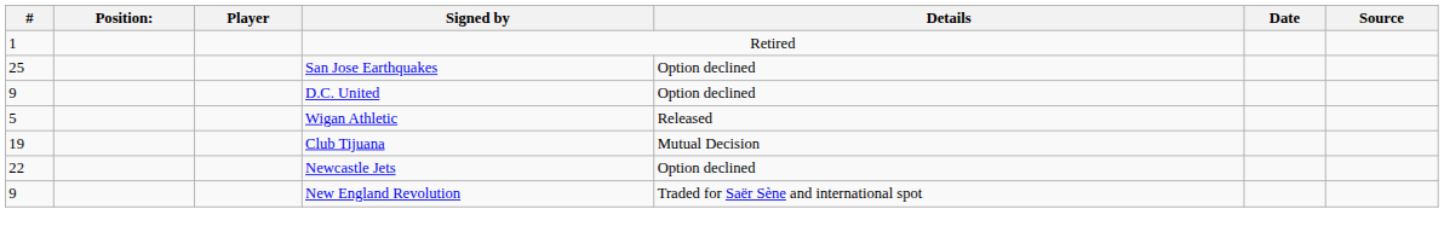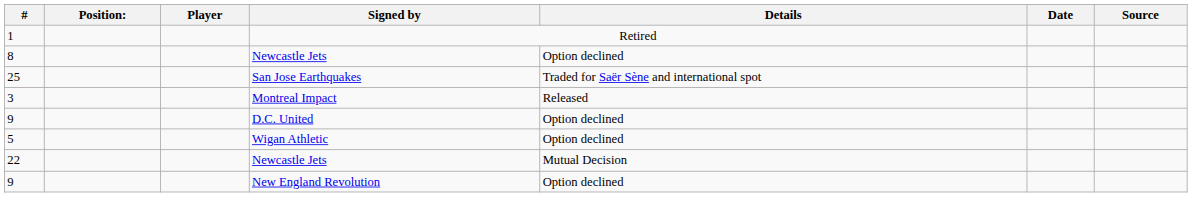 <table class="wikitable sortable" style="width:90%; text-align:center; font-size:95%; text-align:left">
 <tr>
 <th><strong>#</strong></th>
 <th><strong>Position:</strong></th>
 <th><strong>Player</strong></th>
 <th><strong>Signed by</strong></th>
 <th><strong>Details</strong></th>
 <th><strong>Date</strong></th>
 <th><strong>Source</strong></th>
 </tr>
 <tr>
 <td>1</td>
 <td></td>
 <td></td>
 <td align=center colspan=2>Retired</td>
 <td></td>
 <td></td>
 </tr>
 <tr>
+<td>8</td>
+<td></td>
+<td></td>
+<td> <a href='#'>Newcastle Jets</a></td>
+<td>Option declined</td>
+<td></td>
+<td></td>
+</tr>
+<tr>
 <td>25</td>
 <td></td>
 <td></td>
 <td> <a href='#'>San Jose Earthquakes</a></td>
-<td>Option declined</td>
+<td>Traded for <a href='#'>Saër Sène</a> and international spot</td>
+<td></td>
+<td></td>
+</tr>
+<tr>
+<td>3</td>
+<td></td>
+<td></td>
+<td> <a href='#'>Montreal Impact</a></td>
+<td>Released</td>
 <td></td>
 <td></td>
 </tr>
 <tr>
 <td>9</td>
 <td></td>
 <td></td>
 <td> <a href='#'>D.C. United</a></td>
 <td>Option declined</td>
 <td></td>
 <td></td>
 </tr>
 <tr>
 <td>5</td>
 <td></td>
 <td></td>
 <td> <a href='#'>Wigan Athletic</a></td>
-<td>Released</td>
-<td></td>
-<td></td>
-</tr>
-<tr>
-<td>19</td>
-<td></td>
-<td></td>
-<td> <a href='#'>Club Tijuana</a></td>
-<td>Mutual Decision</td>
+<td>Option declined</td>
 <td></td>
 <td></td>
 </tr>
 <tr>
 <td>22</td>
 <td></td>
 <td></td>
 <td> <a href='#'>Newcastle Jets</a></td>
-<td>Option declined</td>
+<td>Mutual Decision</td>
 <td></td>
 <td></td>
 </tr>
 <tr>
 <td>9</td>
 <td></td>
 <td></td>
 <td> <a href='#'>New England Revolution</a></td>
-<td>Traded for <a href='#'>Saër Sène</a> and international spot</td>
+<td>Option declined</td>
 <td></td>
 <td></td>
 </tr>
 </table>
